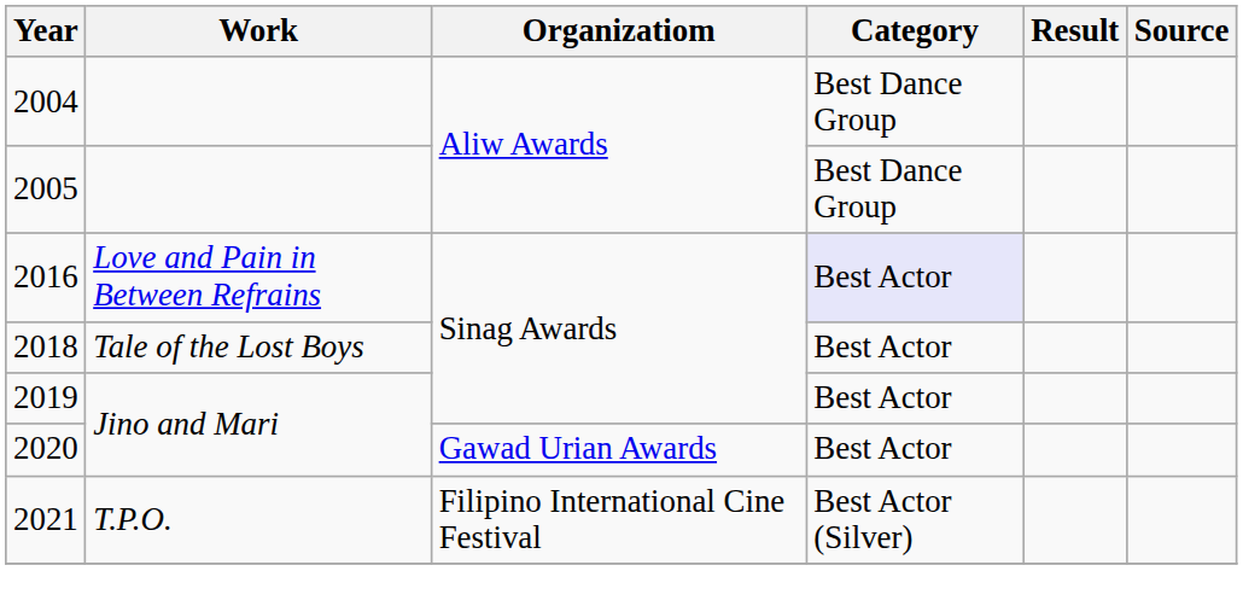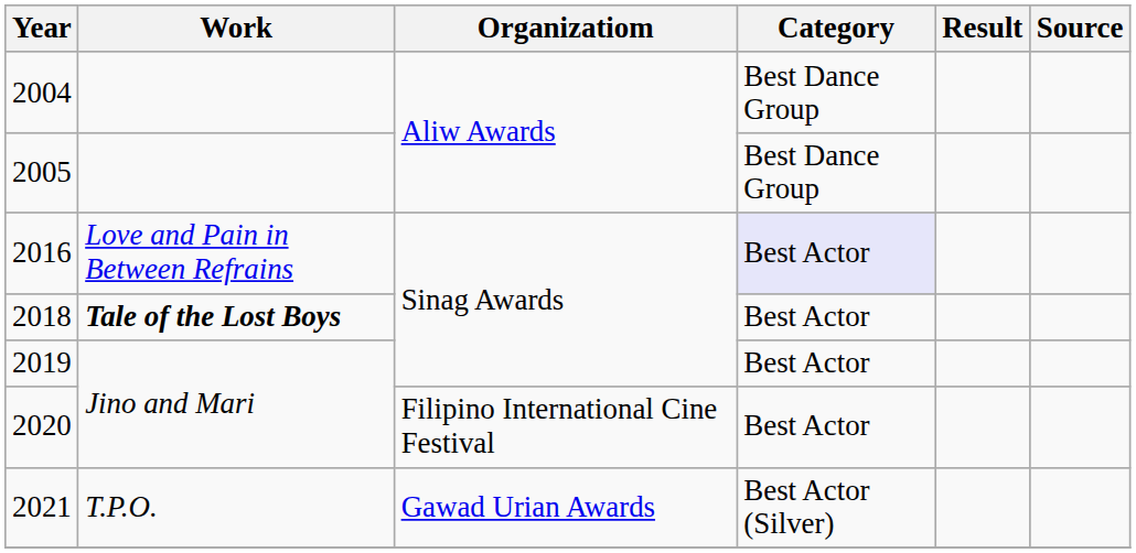 <table class="wikitable">
 <tr>
 <th>Year</th>
 <th>Work</th>
 <th>Organizatiom</th>
 <th>Category</th>
 <th>Result</th>
 <th>Source </th>
 </tr>
 <tr>
 <td>2004</td>
 <td></td>
 <td rowspan="2"><a href='#'>Aliw Awards</a></td>
 <td>Best Dance Group</td>
 <td></td>
 <td></td>
 </tr>
 <tr>
 <td>2005</td>
 <td></td>
 <td>Best Dance Group</td>
 <td></td>
 <td></td>
 </tr>
 <tr>
 <td>2016</td>
 <td><em><a href='#'>Love and Pain in Between Refrains</a></em></td>
 <td rowspan="3">Sinag Awards</td>
 <td style="background: lavender;">Best Actor</td>
 <td></td>
 <td></td>
 </tr>
 <tr>
 <td>2018</td>
-<td><em>Tale of the Lost Boys</em></td>
+<td><strong><em>Tale of the Lost Boys</em></strong></td>
 <td>Best Actor</td>
 <td></td>
 <td></td>
 </tr>
 <tr>
 <td>2019</td>
 <td rowspan="2"><em>Jino and Mari</em></td>
 <td>Best Actor</td>
 <td></td>
 <td></td>
 </tr>
 <tr>
 <td>2020</td>
-<td><a href='#'>Gawad Urian Awards</a></td>
+<td>Filipino International Cine Festival</td>
 <td>Best Actor</td>
 <td></td>
 <td></td>
 </tr>
 <tr>
 <td>2021</td>
 <td><em>T.P.O.</em></td>
-<td>Filipino International Cine Festival</td>
+<td><a href='#'>Gawad Urian Awards</a></td>
 <td>Best Actor (Silver)</td>
 <td></td>
 <td></td>
 </tr>
 <tr>
 </tr>
 </table>
